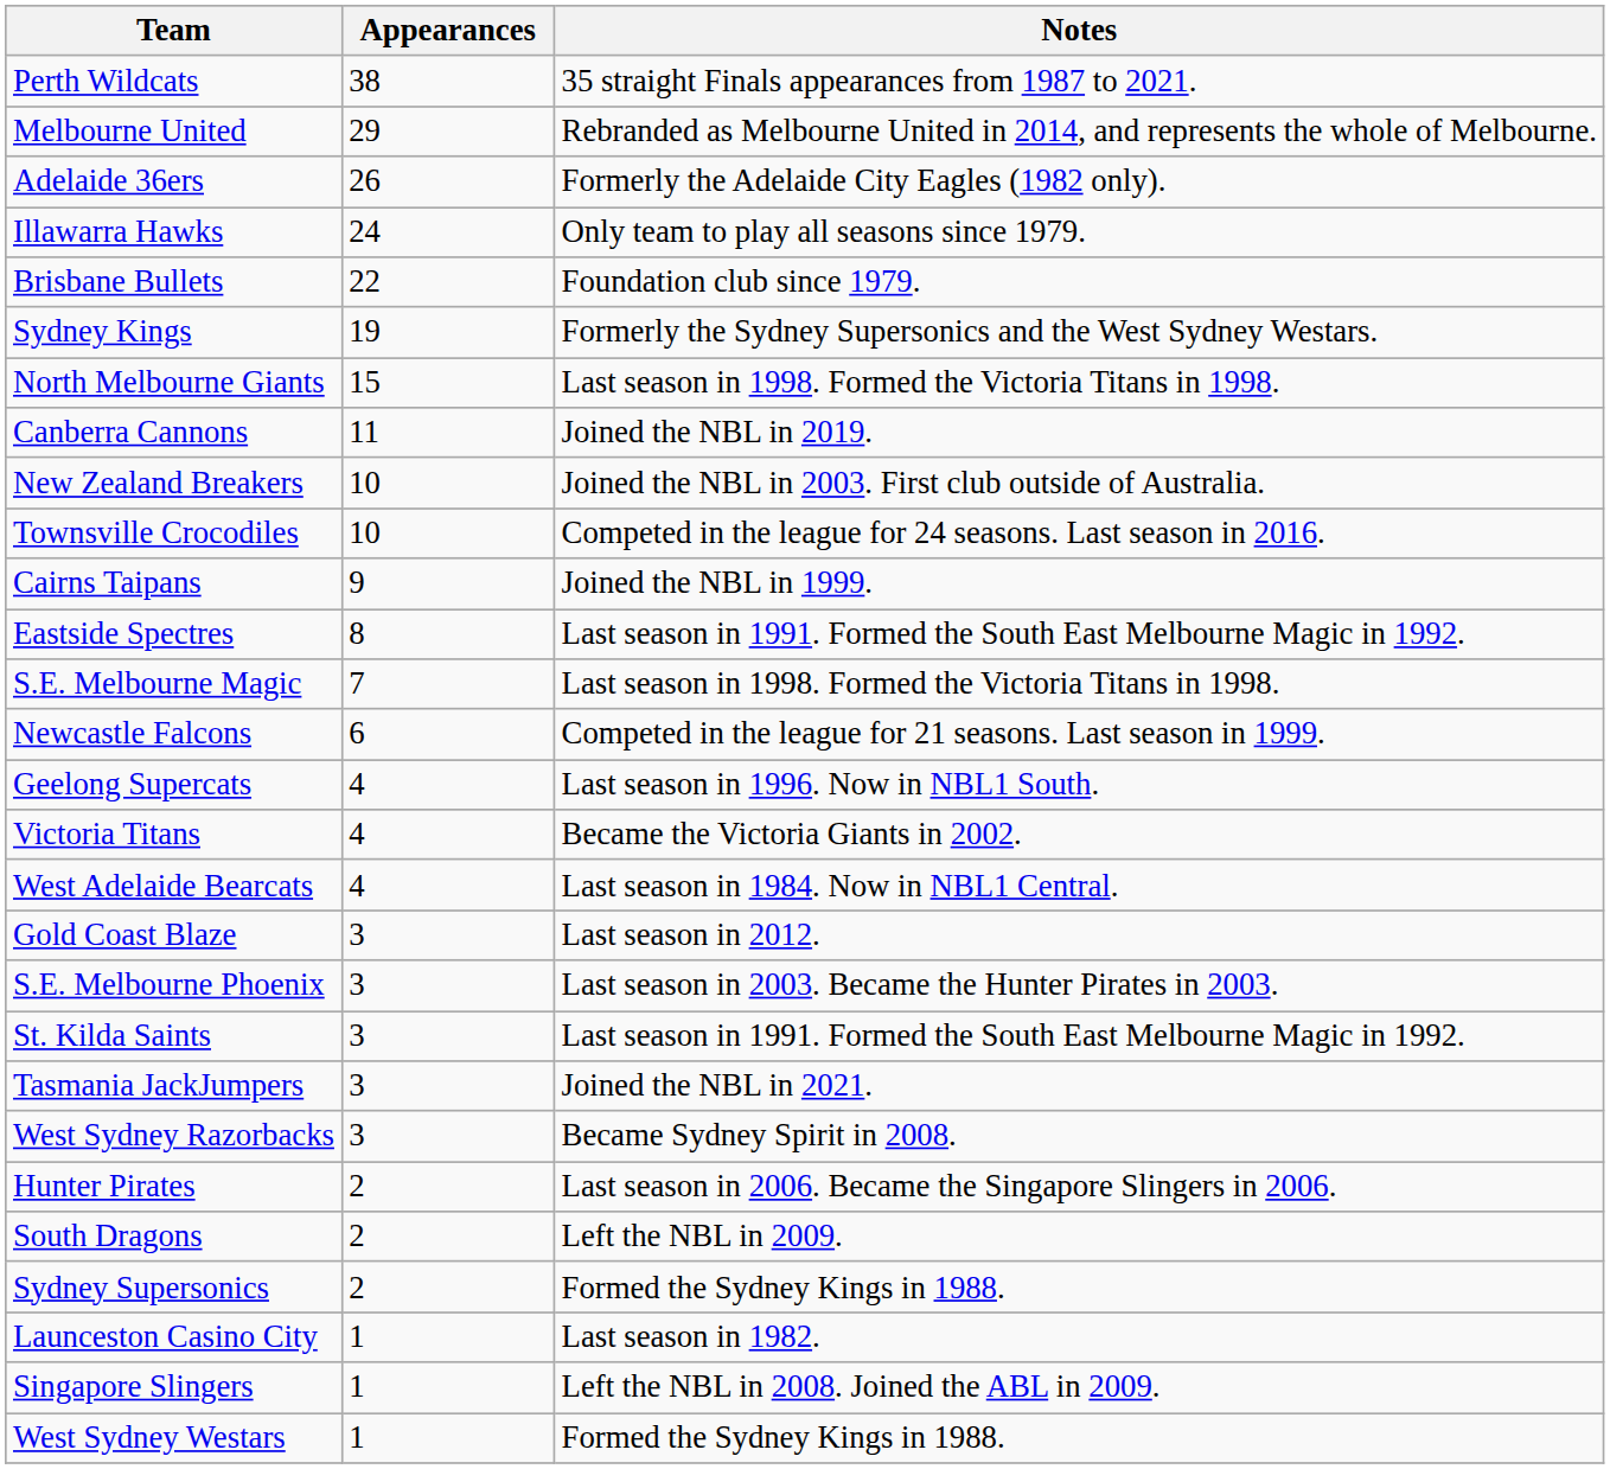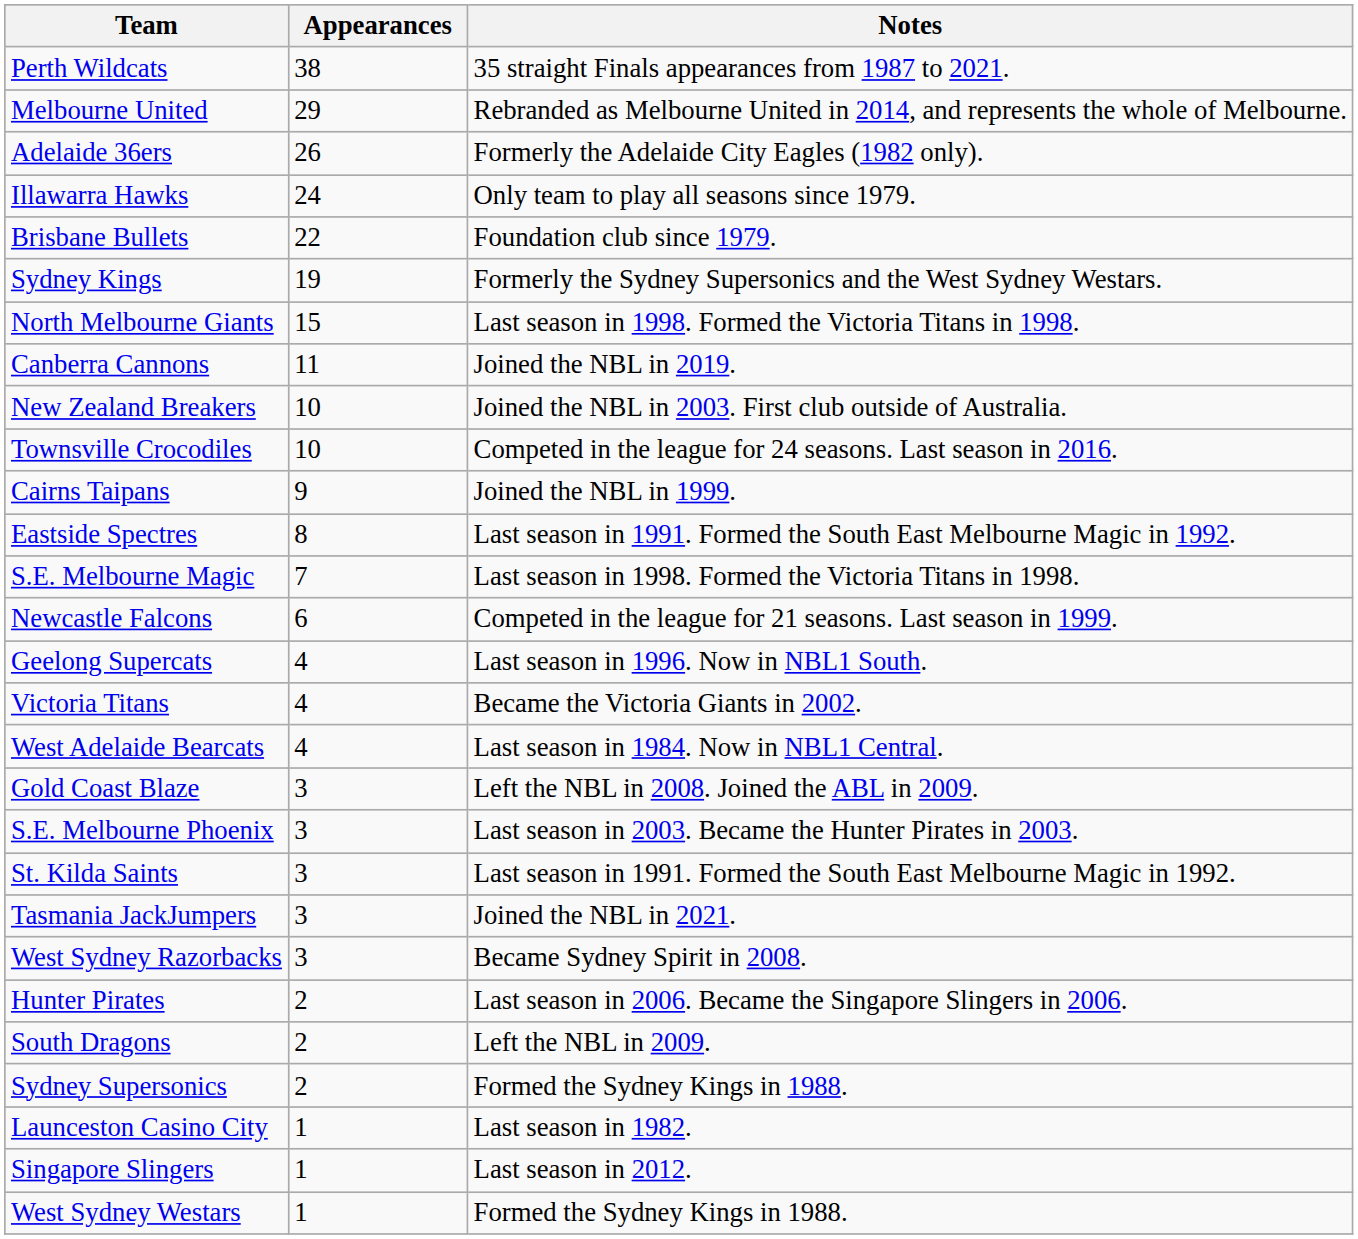 <table class="wikitable sortable" style="text-align:left">
 <tr>
 <th>Team</th>
 <th style="width:100px">Appearances</th>
 <th>Notes</th>
 </tr>
 <tr>
 <td><a href='#'>Perth Wildcats</a></td>
 <td>38</td>
 <td>35 straight Finals appearances from <a href='#'>1987</a> to <a href='#'>2021</a>.</td>
 </tr>
 <tr>
 <td><a href='#'>Melbourne United</a></td>
 <td>29</td>
 <td>Rebranded as Melbourne United in <a href='#'>2014</a>, and represents the whole of Melbourne.</td>
 </tr>
 <tr>
 <td><a href='#'>Adelaide 36ers</a></td>
 <td>26</td>
 <td>Formerly the Adelaide City Eagles (<a href='#'>1982</a> only).</td>
 </tr>
 <tr>
 <td><a href='#'>Illawarra Hawks</a></td>
 <td>24</td>
 <td>Only team to play all seasons since 1979.</td>
 </tr>
 <tr>
 <td><a href='#'>Brisbane Bullets</a></td>
 <td>22</td>
 <td>Foundation club since <a href='#'>1979</a>.</td>
 </tr>
 <tr>
 <td><a href='#'>Sydney Kings</a></td>
 <td>19</td>
 <td>Formerly the Sydney Supersonics and the West Sydney Westars.</td>
 </tr>
 <tr>
 <td><a href='#'>North Melbourne Giants</a></td>
 <td>15</td>
 <td>Last season in <a href='#'>1998</a>. Formed the Victoria Titans in <a href='#'>1998</a>.</td>
 </tr>
 <tr>
 <td><a href='#'>Canberra Cannons</a></td>
 <td>11</td>
 <td>Joined the NBL in <a href='#'>2019</a>.</td>
 </tr>
 <tr>
 <td><a href='#'>New Zealand Breakers</a></td>
 <td>10</td>
 <td>Joined the NBL in <a href='#'>2003</a>. First club outside of Australia.</td>
 </tr>
 <tr>
 <td><a href='#'>Townsville Crocodiles</a></td>
 <td>10</td>
 <td>Competed in the league for 24 seasons. Last season in <a href='#'>2016</a>.</td>
 </tr>
 <tr>
 <td><a href='#'>Cairns Taipans</a></td>
 <td>9</td>
 <td>Joined the NBL in <a href='#'>1999</a>.</td>
 </tr>
 <tr>
 <td><a href='#'>Eastside Spectres</a></td>
 <td>8</td>
 <td>Last season in <a href='#'>1991</a>. Formed the South East Melbourne Magic in <a href='#'>1992</a>.</td>
 </tr>
 <tr>
 <td><a href='#'>S.E. Melbourne Magic</a></td>
 <td>7</td>
 <td>Last season in 1998. Formed the Victoria Titans in 1998.</td>
 </tr>
 <tr>
 <td><a href='#'>Newcastle Falcons</a></td>
 <td>6</td>
 <td>Competed in the league for 21 seasons. Last season in <a href='#'>1999</a>.</td>
 </tr>
 <tr>
 <td><a href='#'>Geelong Supercats</a></td>
 <td>4</td>
 <td>Last season in <a href='#'>1996</a>. Now in <a href='#'>NBL1 South</a>.</td>
 </tr>
 <tr>
 <td><a href='#'>Victoria Titans</a></td>
 <td>4</td>
 <td>Became the Victoria Giants in <a href='#'>2002</a>.</td>
 </tr>
 <tr>
 <td><a href='#'>West Adelaide Bearcats</a></td>
 <td>4</td>
 <td>Last season in <a href='#'>1984</a>. Now in <a href='#'>NBL1 Central</a>.</td>
 </tr>
 <tr>
 <td><a href='#'>Gold Coast Blaze</a></td>
 <td>3</td>
-<td>Last season in <a href='#'>2012</a>.</td>
+<td>Left the NBL in <a href='#'>2008</a>. Joined the <a href='#'>ABL</a> in <a href='#'>2009</a>.</td>
 </tr>
 <tr>
 <td><a href='#'>S.E. Melbourne Phoenix</a></td>
 <td>3</td>
 <td>Last season in <a href='#'>2003</a>. Became the Hunter Pirates in <a href='#'>2003</a>.</td>
 </tr>
 <tr>
 <td><a href='#'>St. Kilda Saints</a></td>
 <td>3</td>
 <td>Last season in 1991. Formed the South East Melbourne Magic in 1992.</td>
 </tr>
 <tr>
 <td><a href='#'>Tasmania JackJumpers</a></td>
 <td>3</td>
 <td>Joined the NBL in <a href='#'>2021</a>.</td>
 </tr>
 <tr>
 <td><a href='#'>West Sydney Razorbacks</a></td>
 <td>3</td>
 <td>Became Sydney Spirit in <a href='#'>2008</a>.</td>
 </tr>
 <tr>
 <td><a href='#'>Hunter Pirates</a></td>
 <td>2</td>
 <td>Last season in <a href='#'>2006</a>. Became the Singapore Slingers in <a href='#'>2006</a>.</td>
 </tr>
 <tr>
 <td><a href='#'>South Dragons</a></td>
 <td>2</td>
 <td>Left the NBL in <a href='#'>2009</a>.</td>
 </tr>
 <tr>
 <td><a href='#'>Sydney Supersonics</a></td>
 <td>2</td>
 <td>Formed the Sydney Kings in <a href='#'>1988</a>.</td>
 </tr>
 <tr>
 <td><a href='#'>Launceston Casino City</a></td>
 <td>1</td>
 <td>Last season in <a href='#'>1982</a>.</td>
 </tr>
 <tr>
 <td><a href='#'>Singapore Slingers</a></td>
 <td>1</td>
-<td>Left the NBL in <a href='#'>2008</a>. Joined the <a href='#'>ABL</a> in <a href='#'>2009</a>.</td>
+<td>Last season in <a href='#'>2012</a>.</td>
 </tr>
 <tr>
 <td><a href='#'>West Sydney Westars</a></td>
 <td>1</td>
 <td>Formed the Sydney Kings in 1988.</td>
 </tr>
 </table>
